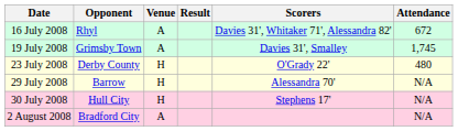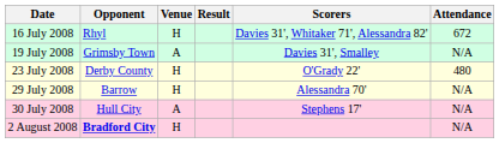 <table class="wikitable sortable" style="text-align:center">
 <tr>
 <th>Date</th>
 <th>Opponent</th>
 <th>Venue</th>
 <th>Result</th>
 <th class="unsortable">Scorers</th>
 <th>Attendance</th>
 </tr>
 <tr bgcolor="#d0ffe3">
 <td>16 July 2008</td>
 <td align="left"> <a href='#'>Rhyl</a></td>
-<td>A</td>
+<td>H</td>
 <td></td>
 <td><a href='#'>Davies</a> 31', <a href='#'>Whitaker</a> 71', <a href='#'>Alessandra</a> 82'</td>
 <td>672</td>
 </tr>
 <tr bgcolor="#d0ffe3">
 <td>19 July 2008</td>
 <td><a href='#'>Grimsby Town</a></td>
 <td>A</td>
 <td> </td>
 <td><a href='#'>Davies</a> 31', <a href='#'>Smalley</a></td>
-<td>1,745</td>
+<td>N/A</td>
 </tr>
 <tr bgcolor="#ffffdd">
 <td>23 July 2008</td>
 <td><a href='#'>Derby County</a></td>
 <td>H</td>
 <td> </td>
 <td><a href='#'>O'Grady</a> 22'</td>
 <td>480</td>
 </tr>
 <tr bgcolor="#ffffdd">
 <td>29 July 2008</td>
 <td><a href='#'>Barrow</a></td>
 <td>H</td>
 <td> </td>
 <td><a href='#'>Alessandra</a> 70'</td>
 <td>N/A</td>
 </tr>
 <tr bgcolor="#ffd0e3">
 <td>30 July 2008</td>
 <td><a href='#'>Hull City</a></td>
-<td>H</td>
+<td>A</td>
 <td> </td>
 <td><a href='#'>Stephens</a> 17'</td>
 <td>N/A</td>
 </tr>
 <tr bgcolor="#ffd0e3">
 <td>2 August 2008</td>
-<td><a href='#'>Bradford City</a></td>
-<td>A</td>
+<td><strong><a href='#'>Bradford City</a></strong></td>
+<td>H</td>
 <td> </td>
 <td></td>
 <td>N/A</td>
 </tr>
 </table>
